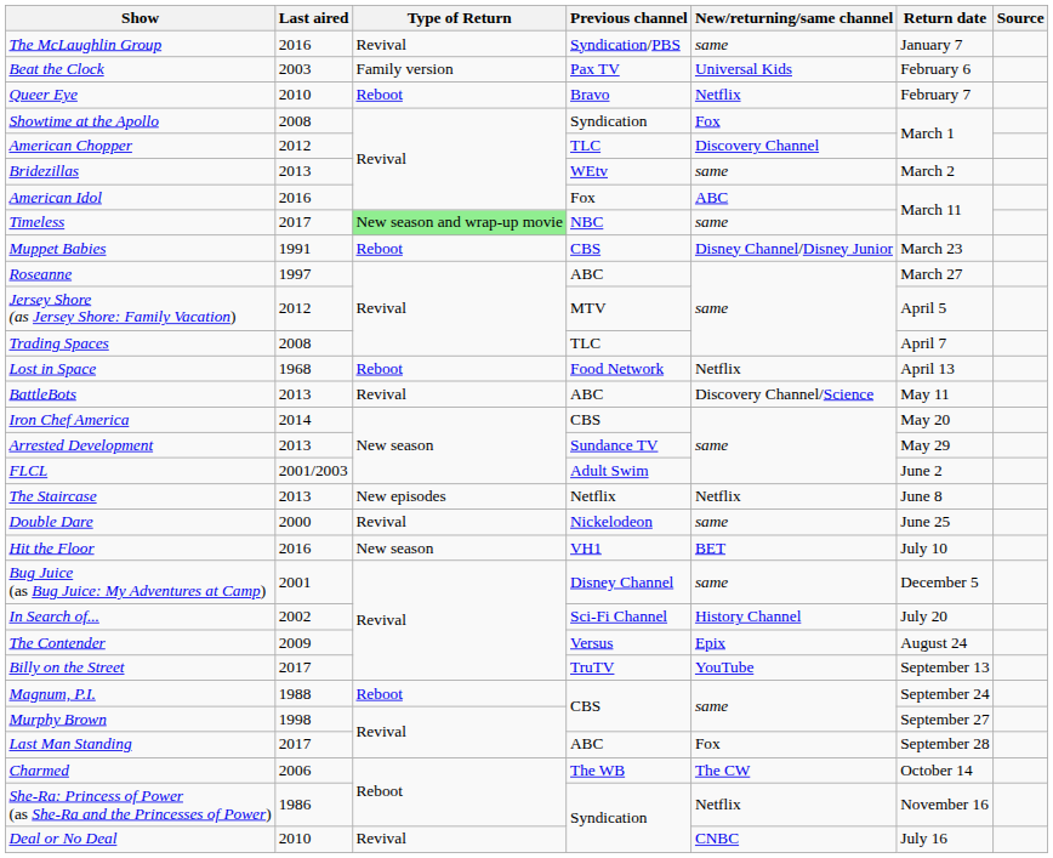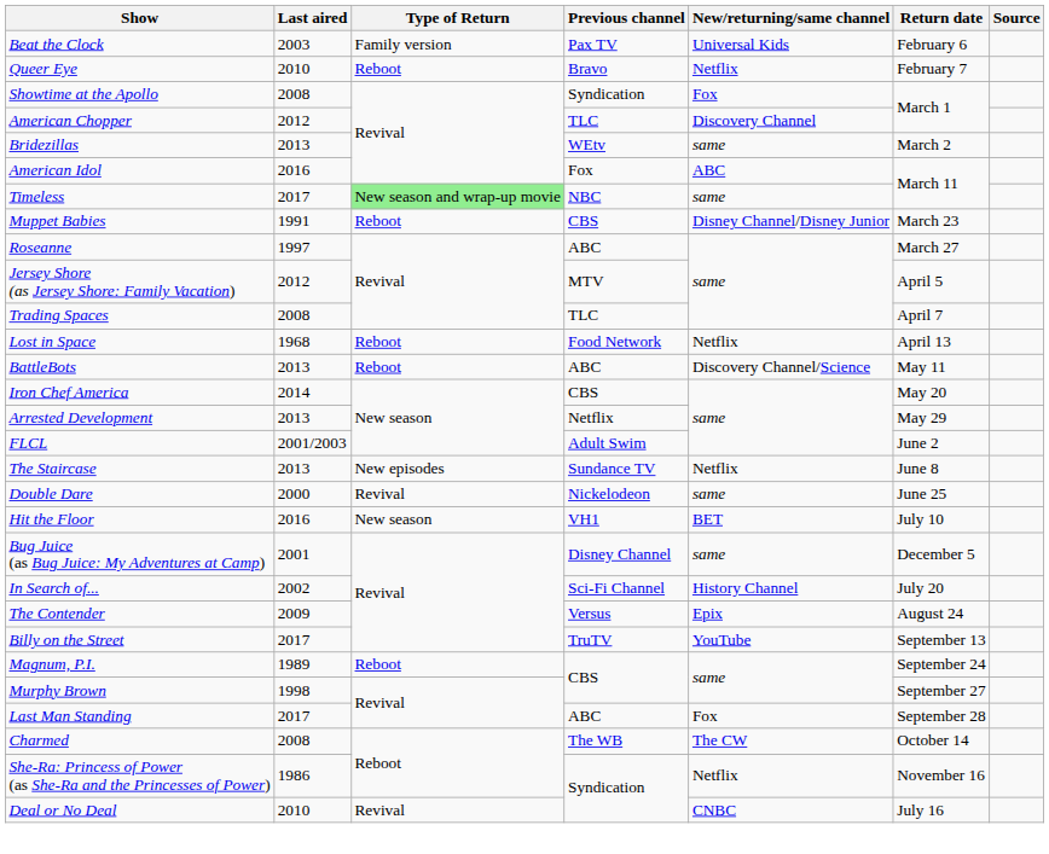 <table class="wikitable sortable">
 <tr>
 <th>Show</th>
 <th>Last aired</th>
 <th>Type of Return</th>
 <th>Previous channel</th>
 <th>New/returning/same channel</th>
 <th>Return date</th>
 <th>Source</th>
-</tr>
-<tr>
-<td><em><a href='#'>The McLaughlin Group</a></em></td>
-<td>2016</td>
-<td>Revival</td>
-<td><a href='#'>Syndication</a>/<a href='#'>PBS</a></td>
-<td><em>same</em></td>
-<td>January 7</td>
-<td></td>
 </tr>
 <tr>
 <td><em><a href='#'>Beat the Clock</a></em></td>
 <td>2003</td>
 <td>Family version</td>
 <td><a href='#'>Pax TV</a><br></td>
 <td><a href='#'>Universal Kids</a></td>
 <td>February 6</td>
 <td></td>
 </tr>
 <tr>
 <td><em><a href='#'>Queer Eye</a></em></td>
 <td>2010</td>
 <td><a href='#'>Reboot</a></td>
 <td><a href='#'>Bravo</a></td>
 <td><a href='#'>Netflix</a></td>
 <td>February 7</td>
 <td></td>
 </tr>
 <tr>
 <td><em><a href='#'>Showtime at the Apollo</a></em></td>
 <td>2008</td>
 <td rowspan=4>Revival</td>
 <td>Syndication</td>
 <td><a href='#'>Fox</a></td>
 <td rowspan=2>March 1</td>
 <td></td>
 </tr>
 <tr>
 <td><em><a href='#'>American Chopper</a></em></td>
 <td>2012</td>
 <td><a href='#'>TLC</a></td>
 <td><a href='#'>Discovery Channel</a></td>
 <td></td>
 </tr>
 <tr>
 <td><em><a href='#'>Bridezillas</a></em></td>
 <td>2013</td>
 <td><a href='#'>WEtv</a></td>
 <td><em>same</em></td>
 <td>March 2</td>
 <td></td>
 </tr>
 <tr>
 <td><em><a href='#'>American Idol</a></em></td>
 <td>2016</td>
 <td>Fox</td>
 <td><a href='#'>ABC</a></td>
 <td rowspan=2>March 11</td>
 <td></td>
 </tr>
 <tr>
 <td><em><a href='#'>Timeless</a></em></td>
 <td>2017</td>
 <td style="background: lightgreen;">New season and wrap-up movie</td>
 <td><a href='#'>NBC</a></td>
 <td><em>same</em></td>
 <td></td>
 </tr>
 <tr>
 <td><em><a href='#'>Muppet Babies</a></em></td>
 <td>1991</td>
 <td><a href='#'>Reboot</a></td>
 <td><a href='#'>CBS</a></td>
 <td><a href='#'>Disney Channel</a>/<a href='#'>Disney Junior</a></td>
 <td>March 23</td>
 <td></td>
 </tr>
 <tr>
 <td><em><a href='#'>Roseanne</a></em></td>
 <td>1997</td>
 <td rowspan=3>Revival</td>
 <td>ABC</td>
 <td rowspan=3><em>same</em></td>
 <td>March 27</td>
 <td></td>
 </tr>
 <tr>
 <td><em><a href='#'>Jersey Shore</a><br>(as <a href='#'>Jersey Shore: Family Vacation</a></em>)</td>
 <td>2012</td>
 <td>MTV</td>
 <td>April 5</td>
 <td></td>
 </tr>
 <tr>
 <td><em><a href='#'>Trading Spaces</a></em></td>
 <td>2008</td>
 <td>TLC</td>
 <td>April 7</td>
 <td></td>
 </tr>
 <tr>
 <td><em><a href='#'>Lost in Space</a></em></td>
 <td>1968</td>
 <td><a href='#'>Reboot</a></td>
 <td><a href='#'>Food Network</a></td>
 <td>Netflix</td>
 <td>April 13</td>
 <td></td>
 </tr>
 <tr>
 <td><em><a href='#'>BattleBots</a></em></td>
 <td>2013</td>
-<td>Revival</td>
+<td><a href='#'>Reboot</a></td>
 <td>ABC</td>
 <td>Discovery Channel/<a href='#'>Science</a></td>
 <td>May 11</td>
 <td></td>
 </tr>
 <tr>
 <td><em><a href='#'>Iron Chef America</a></em></td>
 <td>2014</td>
 <td rowspan=3>New season</td>
 <td>CBS</td>
 <td rowspan=3><em>same</em></td>
 <td>May 20</td>
 <td></td>
 </tr>
 <tr>
 <td><em><a href='#'>Arrested Development</a></em></td>
 <td>2013</td>
-<td><a href='#'>Sundance TV</a></td>
+<td>Netflix</td>
 <td>May 29</td>
 <td></td>
 </tr>
 <tr>
 <td><em><a href='#'>FLCL</a></em></td>
 <td>2001/2003</td>
 <td><a href='#'>Adult Swim</a></td>
 <td>June 2</td>
 <td></td>
 </tr>
 <tr>
 <td><em><a href='#'>The Staircase</a></em></td>
 <td>2013</td>
 <td>New episodes</td>
-<td>Netflix</td>
+<td><a href='#'>Sundance TV</a></td>
 <td>Netflix</td>
 <td>June 8</td>
 <td></td>
 </tr>
 <tr>
 <td><em><a href='#'>Double Dare</a></em></td>
 <td>2000</td>
 <td>Revival</td>
 <td><a href='#'>Nickelodeon</a></td>
 <td><em>same</em></td>
 <td>June 25</td>
 <td></td>
 </tr>
 <tr>
 <td><em><a href='#'>Hit the Floor</a></em></td>
 <td>2016</td>
 <td>New season</td>
 <td><a href='#'>VH1</a></td>
 <td><a href='#'>BET</a></td>
 <td>July 10</td>
 <td></td>
 </tr>
 <tr>
 <td><em><a href='#'>Bug Juice</a></em><br>(as <em><a href='#'>Bug Juice: My Adventures at Camp</a></em>)</td>
 <td>2001</td>
 <td rowspan=4>Revival</td>
 <td><a href='#'>Disney Channel</a></td>
 <td><em>same</em></td>
 <td>December 5<br></td>
 <td></td>
 </tr>
 <tr>
 <td><em><a href='#'>In Search of...</a></em></td>
 <td>2002</td>
 <td><a href='#'>Sci-Fi Channel</a></td>
 <td><a href='#'>History Channel</a></td>
 <td>July 20</td>
 <td></td>
 </tr>
 <tr>
 <td><em><a href='#'>The Contender</a></em></td>
 <td>2009</td>
 <td><a href='#'>Versus</a></td>
 <td><a href='#'>Epix</a></td>
 <td>August 24</td>
 <td></td>
 </tr>
 <tr>
 <td><em><a href='#'>Billy on the Street</a></em></td>
 <td>2017</td>
 <td><a href='#'>TruTV</a></td>
 <td><a href='#'>YouTube</a></td>
 <td>September 13</td>
 <td></td>
 </tr>
 <tr>
 <td><em><a href='#'>Magnum, P.I.</a></em></td>
-<td>1988</td>
+<td>1989</td>
 <td><a href='#'>Reboot</a></td>
 <td rowspan=2>CBS</td>
 <td rowspan=2><em>same</em></td>
 <td>September 24</td>
 <td></td>
 </tr>
 <tr>
 <td><em><a href='#'>Murphy Brown</a></em></td>
 <td>1998</td>
 <td rowspan=2>Revival</td>
 <td>September 27</td>
 <td></td>
 </tr>
 <tr>
 <td><em><a href='#'>Last Man Standing</a></em></td>
 <td>2017</td>
 <td>ABC</td>
 <td>Fox</td>
 <td>September 28</td>
 <td></td>
 </tr>
 <tr>
 <td><em><a href='#'>Charmed</a></em></td>
-<td>2006</td>
+<td>2008</td>
 <td rowspan=2>Reboot</td>
 <td><a href='#'>The WB</a></td>
 <td><a href='#'>The CW</a></td>
 <td>October 14</td>
 <td></td>
 </tr>
 <tr>
 <td><em><a href='#'>She-Ra: Princess of Power</a></em><br>(as <em><a href='#'>She-Ra and the Princesses of Power</a></em>)</td>
 <td>1986</td>
 <td rowspan=2>Syndication</td>
 <td>Netflix</td>
 <td>November 16</td>
 <td></td>
 </tr>
 <tr>
 <td><em><a href='#'>Deal or No Deal</a></em></td>
 <td>2010</td>
 <td rowspan=2>Revival</td>
 <td><a href='#'>CNBC</a></td>
 <td>July 16</td>
 <td></td>
 </tr>
 </table>
